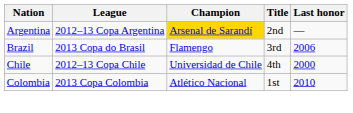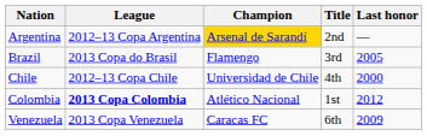 <table class="wikitable sortable">
 <tr>
 <th>Nation</th>
 <th>League</th>
 <th>Champion</th>
 <th>Title</th>
 <th>Last honor</th>
 </tr>
 <tr>
 <td> <a href='#'>Argentina</a></td>
 <td><a href='#'>2012–13 Copa Argentina</a></td>
 <td style="background: gold;"><a href='#'>Arsenal de Sarandí</a></td>
 <td>2nd</td>
 <td>—</td>
 </tr>
 <tr>
 <td> <a href='#'>Brazil</a></td>
 <td><a href='#'>2013 Copa do Brasil</a></td>
 <td><a href='#'>Flamengo</a></td>
 <td>3rd</td>
-<td><a href='#'>2006</a></td>
+<td><a href='#'>2005</a></td>
 </tr>
 <tr>
 <td> <a href='#'>Chile</a></td>
 <td><a href='#'>2012–13 Copa Chile</a></td>
 <td><a href='#'>Universidad de Chile</a></td>
 <td>4th</td>
 <td><a href='#'>2000</a></td>
 </tr>
 <tr>
 <td> <a href='#'>Colombia</a></td>
-<td><a href='#'>2013 Copa Colombia</a></td>
+<td><strong><a href='#'>2013 Copa Colombia</a></strong></td>
 <td><a href='#'>Atlético Nacional</a></td>
 <td>1st</td>
-<td><a href='#'>2010</a></td>
+<td><a href='#'>2012</a></td>
+</tr>
+<tr>
+<td> <a href='#'>Venezuela</a></td>
+<td><a href='#'>2013 Copa Venezuela</a></td>
+<td><a href='#'>Caracas FC</a></td>
+<td>6th</td>
+<td><a href='#'>2009</a></td>
 </tr>
 </table>
